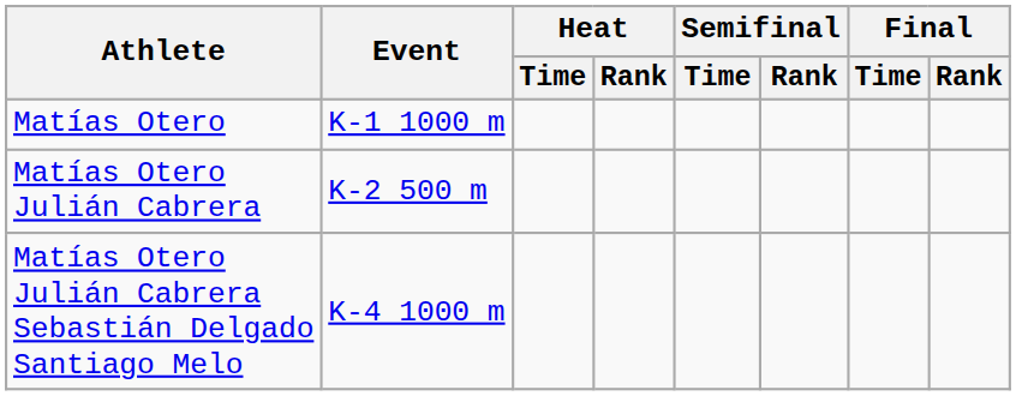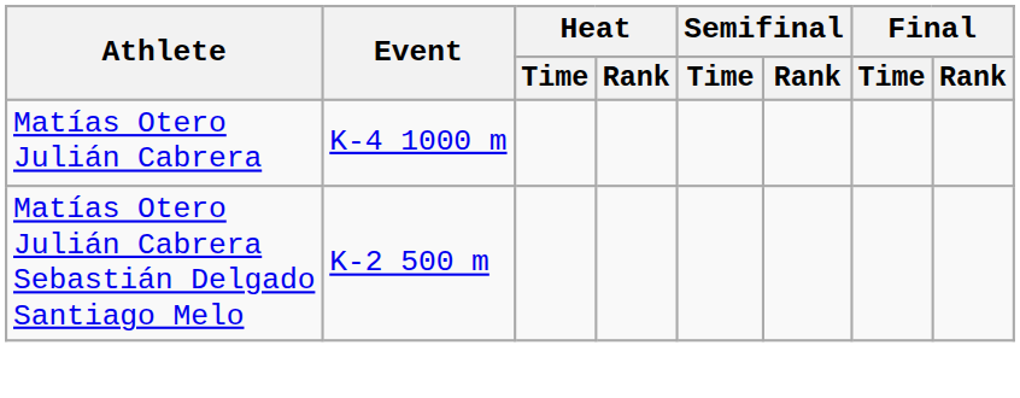 <table class=wikitable style=font-size:90%;text-align:center>
 <tr>
 <th rowspan=2>Athlete</th>
 <th rowspan=2>Event</th>
 <th colspan=2>Heat</th>
 <th colspan=2>Semifinal</th>
 <th colspan=2>Final</th>
 </tr>
 <tr style=font-size:95%>
 <th>Time</th>
 <th>Rank</th>
 <th>Time</th>
 <th>Rank</th>
 <th>Time</th>
 <th>Rank</th>
 </tr>
 <tr>
-<td align=left><a href='#'>Matías Otero</a></td>
-<td align=left><a href='#'>K-1 1000 m</a></td>
-<td></td>
-<td></td>
-<td></td>
-<td></td>
-<td></td>
-<td></td>
-</tr>
-<tr>
 <td align=left><a href='#'>Matías Otero</a><br><a href='#'>Julián Cabrera</a></td>
-<td align=left><a href='#'>K-2 500 m</a></td>
+<td align=left><a href='#'>K-4 1000 m</a></td>
 <td></td>
 <td></td>
 <td></td>
 <td></td>
 <td></td>
 <td></td>
 </tr>
 <tr>
 <td align=left><a href='#'>Matías Otero</a><br><a href='#'>Julián Cabrera</a><br><a href='#'>Sebastián Delgado</a><br><a href='#'>Santiago Melo</a></td>
-<td align=left><a href='#'>K-4 1000 m</a></td>
+<td align=left><a href='#'>K-2 500 m</a></td>
 <td></td>
 <td></td>
 <td></td>
 <td></td>
 <td></td>
 <td></td>
 </tr>
 </table>
